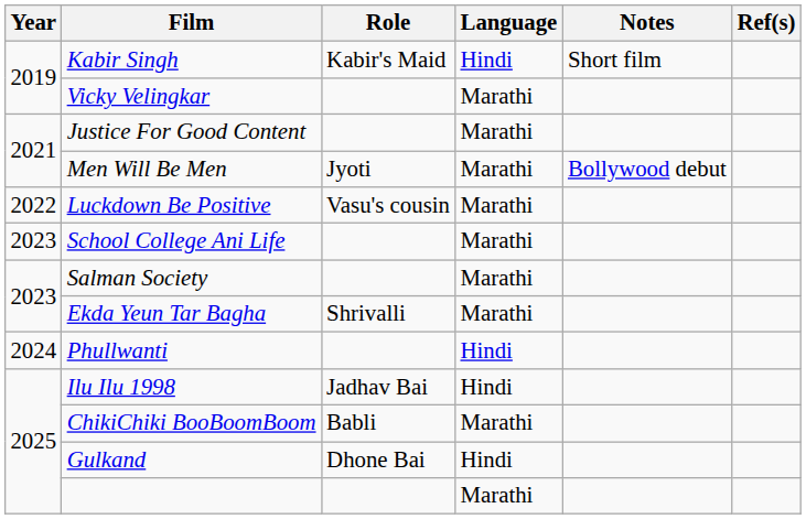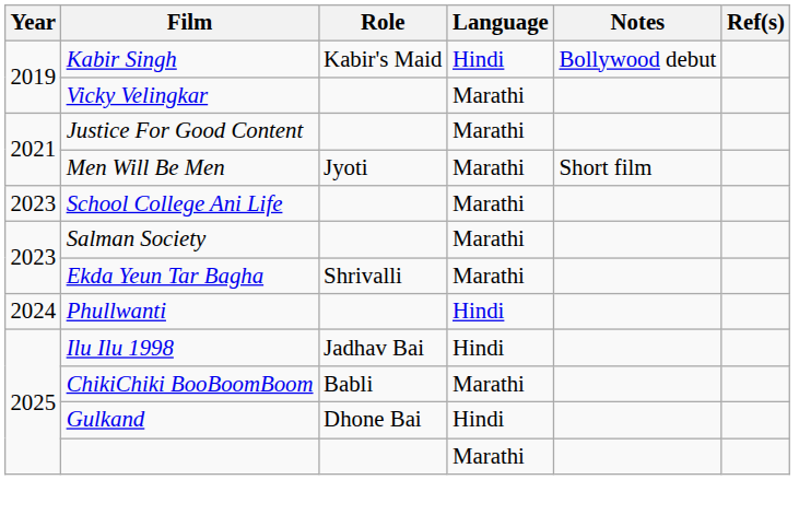 <table class="wikitable sortable">
 <tr>
 <th>Year</th>
 <th>Film</th>
 <th>Role</th>
 <th>Language</th>
 <th>Notes</th>
 <th>Ref(s)</th>
 </tr>
 <tr>
 <td rowspan="2">2019</td>
 <td><em><a href='#'>Kabir Singh</a></em></td>
 <td>Kabir's Maid</td>
 <td><a href='#'>Hindi</a></td>
-<td>Short film</td>
+<td><a href='#'>Bollywood</a> debut</td>
 <td></td>
 </tr>
 <tr>
 <td><em><a href='#'>Vicky Velingkar</a></em></td>
 <td></td>
 <td>Marathi</td>
 <td></td>
 <td></td>
 </tr>
 <tr>
 <td rowspan="2">2021</td>
 <td><em>Justice For Good Content</em></td>
 <td></td>
 <td>Marathi</td>
 <td></td>
 <td></td>
 </tr>
 <tr>
 <td><em>Men Will Be Men</em></td>
 <td>Jyoti</td>
 <td>Marathi</td>
-<td><a href='#'>Bollywood</a> debut</td>
-<td></td>
-</tr>
-<tr>
-<td>2022</td>
-<td><em><a href='#'>Luckdown Be Positive</a></em></td>
-<td>Vasu's cousin</td>
-<td>Marathi</td>
-<td></td>
+<td>Short film</td>
 <td></td>
 </tr>
 <tr>
 <td>2023</td>
 <td><em><a href='#'>School College Ani Life</a></em></td>
 <td></td>
 <td>Marathi</td>
 <td></td>
 <td></td>
 </tr>
 <tr>
 <td rowspan="2">2023</td>
 <td><em>Salman Society</em></td>
 <td></td>
 <td>Marathi</td>
 <td></td>
 <td></td>
 </tr>
 <tr>
 <td><em><a href='#'>Ekda Yeun Tar Bagha</a></em></td>
 <td>Shrivalli</td>
 <td>Marathi</td>
 <td></td>
 <td></td>
 </tr>
 <tr>
 <td>2024</td>
 <td><em><a href='#'>Phullwanti</a></em></td>
 <td></td>
 <td><a href='#'>Hindi</a></td>
 <td></td>
 <td></td>
 </tr>
 <tr>
 <td rowspan="4">2025</td>
 <td><em><a href='#'>Ilu Ilu 1998</a></em></td>
 <td>Jadhav Bai</td>
 <td>Hindi</td>
 <td></td>
 <td></td>
 </tr>
 <tr>
 <td><em><a href='#'>ChikiChiki BooBoomBoom</a></em></td>
 <td>Babli</td>
 <td>Marathi</td>
 <td></td>
 <td></td>
 </tr>
 <tr>
 <td><em><a href='#'>Gulkand</a></em></td>
 <td>Dhone Bai</td>
 <td>Hindi</td>
 <td></td>
 <td></td>
 </tr>
 <tr>
 <td></td>
 <td></td>
 <td>Marathi</td>
 <td></td>
 <td></td>
 </tr>
 </table>
